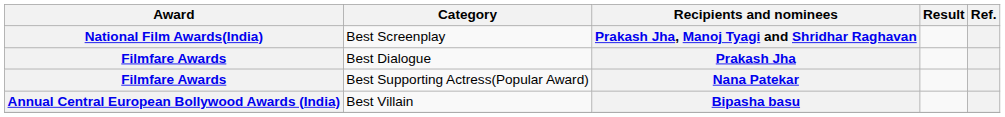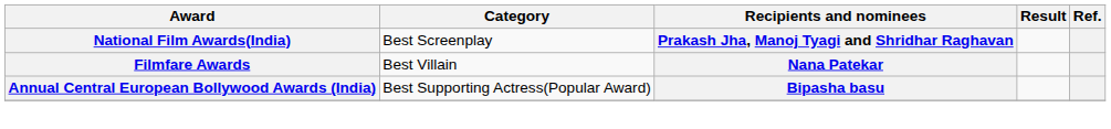 <table class="wikitable sortable">
 <tr>
 <th>Award</th>
 <th>Category</th>
 <th>Recipients and nominees</th>
 <th>Result</th>
 <th>Ref.</th>
 </tr>
 <tr>
 <th><a href='#'>National Film Awards(India)</a></th>
 <td>Best Screenplay</td>
 <th><a href='#'>Prakash Jha</a>, <a href='#'>Manoj Tyagi</a> and <a href='#'>Shridhar Raghavan</a></th>
 <td></td>
 <th></th>
 </tr>
 <tr>
 <th><a href='#'>Filmfare Awards</a></th>
-<td>Best Dialogue</td>
-<th><a href='#'>Prakash Jha</a></th>
-<td></td>
-<th></th>
-</tr>
-<tr>
-<th><a href='#'>Filmfare Awards</a></th>
-<td>Best Supporting Actress(Popular Award)</td>
+<td>Best Villain</td>
 <th><a href='#'>Nana Patekar</a></th>
 <td></td>
 <th></th>
 </tr>
 <tr>
 <th><a href='#'>Annual Central European Bollywood Awards (India)</a></th>
-<td>Best Villain</td>
+<td>Best Supporting Actress(Popular Award)</td>
 <th><a href='#'>Bipasha basu</a></th>
 <td></td>
 <th></th>
 </tr>
 <tr>
 </tr>
 </table>
